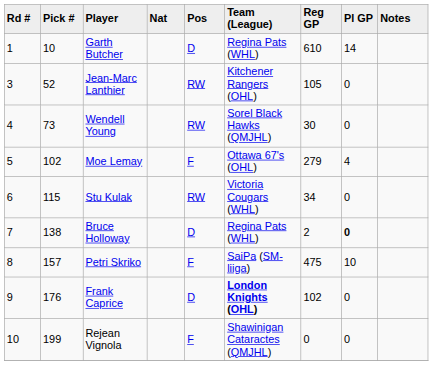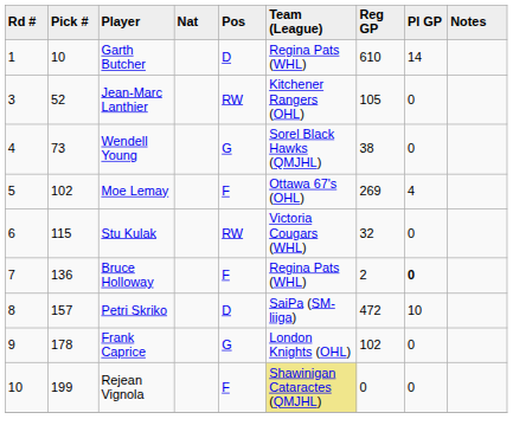 <table class="wikitable" style="width: 100%">
 <tr>
 <td width="5%"; bgcolor="#eeeeee"><strong>Rd #</strong></td>
 <td width="5%"; bgcolor="#eeeeee"><strong>Pick #</strong></td>
 <td width="5%"; bgcolor="#eeeeee"><strong>Player</strong></td>
 <td width="5%"; bgcolor="#eeeeee"><strong>Nat</strong></td>
 <td width="5%"; bgcolor="#eeeeee"><strong>Pos</strong></td>
 <td width="5%"; bgcolor="#eeeeee"><strong>Team (League)</strong></td>
 <td width="5%"; bgcolor="#eeeeee"><strong>Reg GP</strong></td>
 <td width="5%"; bgcolor="#eeeeee"><strong>Pl GP</strong></td>
 <td width="5%"; bgcolor="#eeeeee"><strong>Notes</strong></td>
 </tr>
 <tr>
 <td>1</td>
 <td>10</td>
 <td><a href='#'>Garth Butcher</a></td>
 <td></td>
 <td><a href='#'>D</a></td>
 <td><a href='#'>Regina Pats</a> (<a href='#'>WHL</a>)</td>
 <td>610</td>
 <td>14</td>
 <td></td>
 </tr>
 <tr>
 <td>3</td>
 <td>52</td>
 <td><a href='#'>Jean-Marc Lanthier</a></td>
 <td></td>
 <td><a href='#'>RW</a></td>
 <td><a href='#'>Kitchener Rangers</a> (<a href='#'>OHL</a>)</td>
 <td>105</td>
 <td>0</td>
 <td></td>
 </tr>
 <tr>
 <td>4</td>
 <td>73</td>
 <td><a href='#'>Wendell Young</a></td>
 <td></td>
-<td><a href='#'>RW</a></td>
+<td><a href='#'>G</a></td>
 <td><a href='#'>Sorel Black Hawks</a> (<a href='#'>QMJHL</a>)</td>
-<td>30</td>
+<td>38</td>
 <td>0</td>
 <td></td>
 </tr>
 <tr>
 <td>5</td>
 <td>102</td>
 <td><a href='#'>Moe Lemay</a></td>
 <td></td>
 <td><a href='#'>F</a></td>
 <td><a href='#'>Ottawa 67's</a> (<a href='#'>OHL</a>)</td>
-<td>279</td>
+<td>269</td>
 <td>4</td>
 <td></td>
 </tr>
 <tr>
 <td>6</td>
 <td>115</td>
 <td><a href='#'>Stu Kulak</a></td>
 <td></td>
 <td><a href='#'>RW</a></td>
 <td><a href='#'>Victoria Cougars</a> (<a href='#'>WHL</a>)</td>
-<td>34</td>
+<td>32</td>
 <td>0</td>
 <td></td>
 </tr>
 <tr>
 <td>7</td>
-<td>138</td>
+<td>136</td>
 <td><a href='#'>Bruce Holloway</a></td>
 <td></td>
-<td><a href='#'>D</a></td>
+<td><a href='#'>F</a></td>
 <td><a href='#'>Regina Pats</a> (<a href='#'>WHL</a>)</td>
 <td>2</td>
 <td><strong>0</strong></td>
 <td></td>
 </tr>
 <tr>
 <td>8</td>
 <td>157</td>
 <td><a href='#'>Petri Skriko</a></td>
 <td></td>
-<td><a href='#'>F</a></td>
+<td><a href='#'>D</a></td>
 <td><a href='#'>SaiPa</a> (<a href='#'>SM-liiga</a>)</td>
-<td>475</td>
+<td>472</td>
 <td>10</td>
 <td></td>
 </tr>
 <tr>
 <td>9</td>
-<td>176</td>
+<td>178</td>
 <td><a href='#'>Frank Caprice</a></td>
 <td></td>
-<td><a href='#'>D</a></td>
-<td><strong><a href='#'>London Knights</a> (<a href='#'>OHL</a>)</strong></td>
+<td><a href='#'>G</a></td>
+<td><a href='#'>London Knights</a> (<a href='#'>OHL</a>)</td>
 <td>102</td>
 <td>0</td>
 <td></td>
 </tr>
 <tr>
 <td>10</td>
 <td>199</td>
 <td>Rejean Vignola</td>
 <td></td>
 <td><a href='#'>F</a></td>
-<td><a href='#'>Shawinigan Cataractes</a> (<a href='#'>QMJHL</a>)</td>
+<td style="background: khaki;"><a href='#'>Shawinigan Cataractes</a> (<a href='#'>QMJHL</a>)</td>
 <td>0</td>
 <td>0</td>
 <td></td>
 </tr>
 <tr>
 </tr>
 </table>
